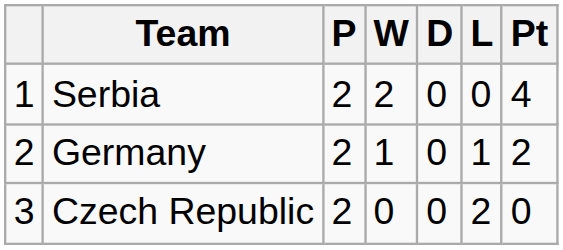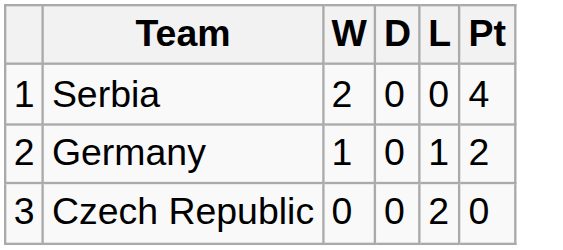 <table class="wikitable">
 <tr>
 <th></th>
 <th>Team</th>
-<th>P</th>
 <th>W</th>
 <th>D</th>
 <th>L</th>
 <th>Pt</th>
 </tr>
 <tr>
 <td>1</td>
 <td>Serbia</td>
 <td>2</td>
-<td>2</td>
 <td>0</td>
 <td>0</td>
 <td>4</td>
 </tr>
 <tr>
 <td>2</td>
 <td>Germany</td>
-<td>2</td>
 <td>1</td>
 <td>0</td>
 <td>1</td>
 <td>2</td>
 </tr>
 <tr>
 <td>3</td>
 <td>Czech Republic</td>
-<td>2</td>
 <td>0</td>
 <td>0</td>
 <td>2</td>
 <td>0</td>
 </tr>
 </table>
